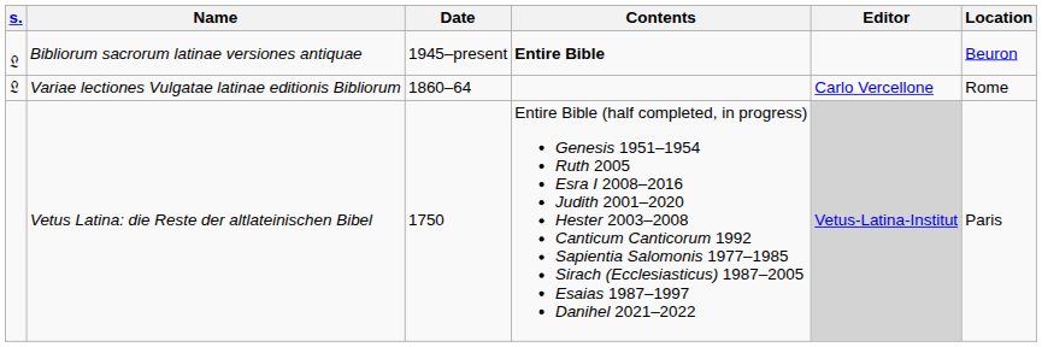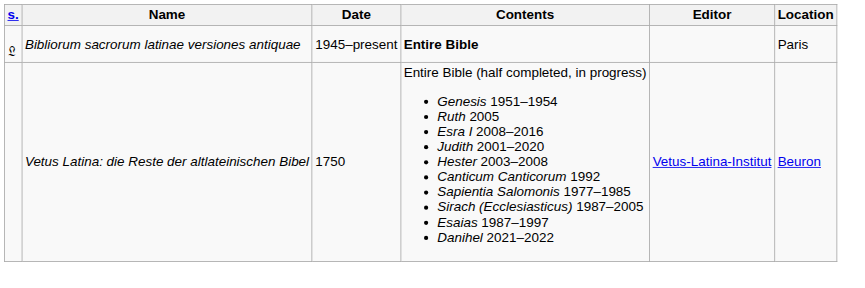 <table class="wikitable sortable">
 <tr>
 <th><strong><a href='#'>s.</a></strong></th>
 <th>Name</th>
 <th>Date</th>
 <th>Contents</th>
 <th>Editor</th>
 <th>Location</th>
 </tr>
 <tr>
 <td><br>𝔏</td>
 <td><em>Bibliorum sacrorum  latinae versiones antiquae</em></td>
 <td>1945–present</td>
 <td><strong>Entire Bible</strong></td>
 <td></td>
-<td><a href='#'>Beuron</a></td>
-</tr>
-<tr>
-<td>𝔏</td>
-<td><em>Variae lectiones Vulgatae latinae editionis Bibliorum</em></td>
-<td>1860–64</td>
-<td></td>
-<td><a href='#'>Carlo Vercellone</a></td>
-<td>Rome</td>
+<td>Paris</td>
 </tr>
 <tr>
 <td></td>
 <td><em>Vetus Latina: die Reste der altlateinischen Bibel</em></td>
 <td>1750</td>
 <td>Entire Bible (half completed, in progress)<br><ul><li><em>Genesis</em> 1951–1954</li><li><em>Ruth</em> 2005</li><li><em>Esra I</em> 2008–2016</li><li><em>Judith</em> 2001–2020</li><li><em>Hester</em> 2003–2008</li><li><em>Canticum Canticorum</em> 1992</li><li><em>Sapientia Salomonis</em> 1977–1985</li><li><em>Sirach (Ecclesiasticus)</em> 1987–2005</li><li><em>Esaias</em> 1987–1997</li><li><em>Danihel</em> 2021–2022</li></ul></td>
-<td style="background: lightgrey;"><a href='#'>Vetus-Latina-Institut</a></td>
-<td>Paris</td>
+<td><a href='#'>Vetus-Latina-Institut</a></td>
+<td><a href='#'>Beuron</a></td>
 </tr>
 </table>
